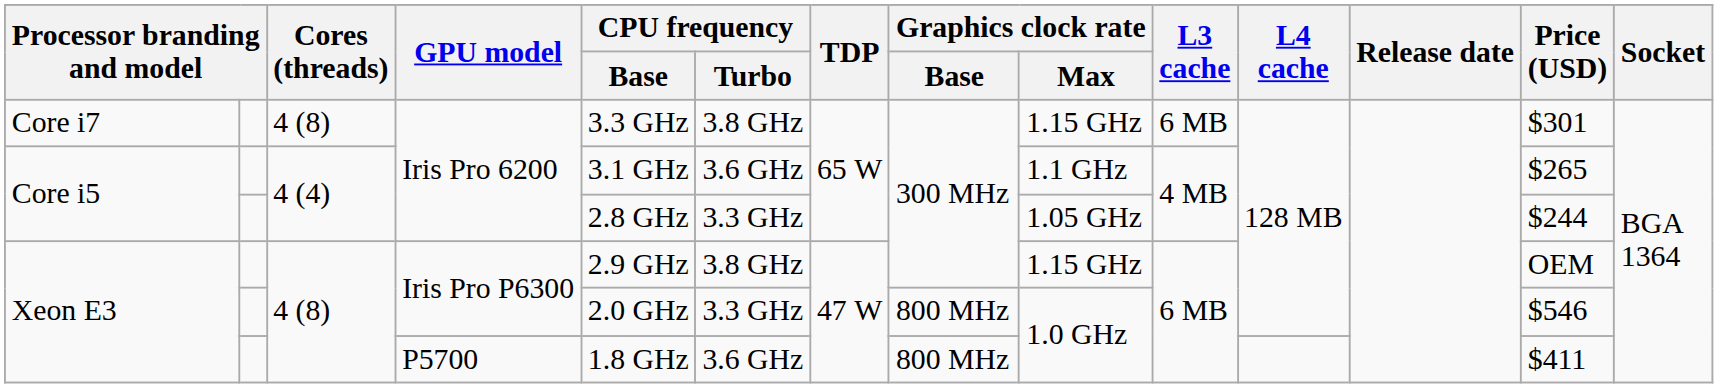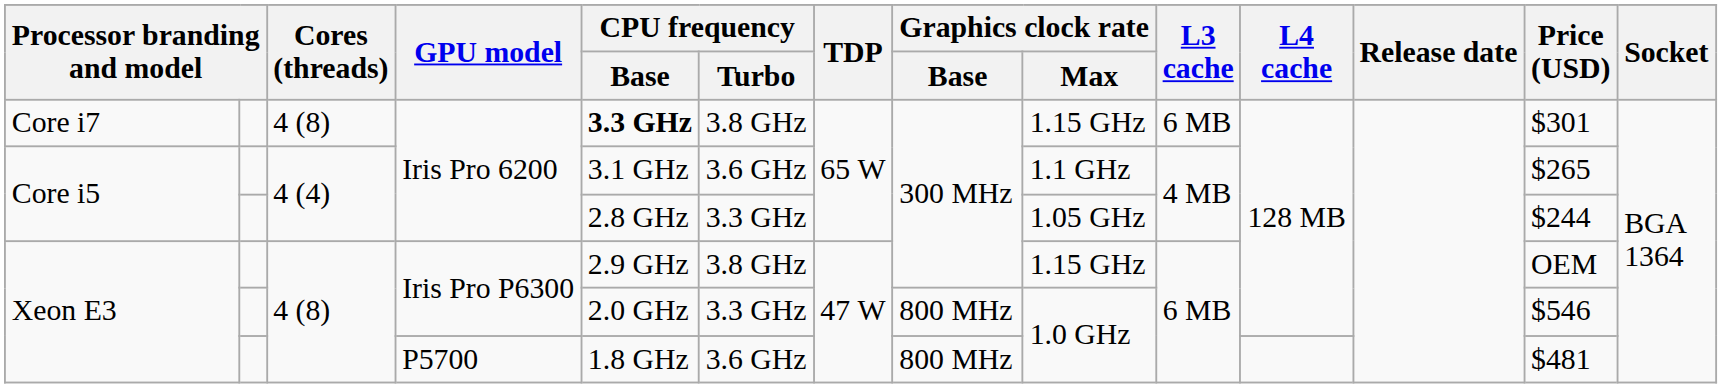 <table class="wikitable">
 <tr>
 <th rowspan="2" colspan="2">Processor branding<br>and model</th>
 <th rowspan="2">Cores<br>(threads)</th>
 <th rowspan="2"><a href='#'>GPU model</a></th>
 <th colspan="2">CPU frequency</th>
 <th rowspan="2">TDP</th>
 <th colspan="2">Graphics clock rate</th>
 <th rowspan="2"><a href='#'>L3<br>cache</a></th>
 <th rowspan="2"><a href='#'>L4<br>cache</a></th>
 <th rowspan="2">Release date</th>
 <th rowspan="2">Price<br>(USD)</th>
 <th rowspan="2">Socket</th>
 </tr>
 <tr>
 <th>Base</th>
 <th>Turbo</th>
 <th>Base</th>
 <th>Max</th>
 </tr>
 <tr>
 <td>Core i7</td>
 <td><strong></strong></td>
 <td>4 (8)</td>
 <td rowspan="3">Iris Pro 6200</td>
-<td>3.3 GHz</td>
+<td><strong>3.3 GHz</strong></td>
 <td>3.8 GHz</td>
 <td rowspan="3">65 W</td>
 <td rowspan="4">300 MHz</td>
 <td>1.15 GHz</td>
 <td>6 MB</td>
 <td rowspan="5">128 MB</td>
 <td rowspan="6"></td>
 <td>$301</td>
 <td rowspan="6">BGA<br>1364</td>
 </tr>
 <tr>
 <td rowspan="2">Core i5</td>
 <td><strong></strong></td>
 <td rowspan="2">4 (4)</td>
 <td>3.1 GHz</td>
 <td>3.6 GHz</td>
 <td>1.1 GHz</td>
 <td rowspan="2">4 MB</td>
 <td>$265</td>
 </tr>
 <tr>
 <td><strong></strong></td>
 <td>2.8 GHz</td>
 <td>3.3 GHz</td>
 <td>1.05 GHz</td>
 <td>$244</td>
 </tr>
 <tr>
 <td rowspan="3">Xeon E3</td>
 <td><strong></strong></td>
 <td rowspan="3">4 (8)</td>
 <td rowspan="2">Iris Pro P6300</td>
 <td>2.9 GHz</td>
 <td>3.8 GHz</td>
 <td rowspan="3">47 W</td>
 <td>1.15 GHz</td>
 <td rowspan="3">6 MB</td>
 <td>OEM</td>
 </tr>
 <tr>
 <td><strong></strong></td>
 <td>2.0 GHz</td>
 <td>3.3 GHz</td>
 <td>800 MHz</td>
 <td rowspan="2">1.0 GHz</td>
 <td>$546</td>
 </tr>
 <tr>
 <td><strong></strong></td>
 <td>P5700</td>
 <td>1.8 GHz</td>
 <td>3.6 GHz</td>
 <td>800 MHz</td>
 <td></td>
-<td>$411</td>
+<td>$481</td>
 </tr>
 </table>
